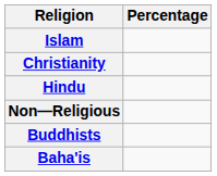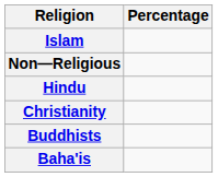 <table class="wikitable">
 <tr>
 <th>Religion</th>
 <th>Percentage</th>
 </tr>
 <tr>
 <th><a href='#'>Islam</a></th>
 <td></td>
 </tr>
 <tr>
-<th><a href='#'>Christianity</a></th>
+<th>Non—Religious</th>
 <td></td>
 </tr>
 <tr>
 <th><a href='#'>Hindu</a></th>
 <td></td>
 </tr>
 <tr>
-<th>Non—Religious</th>
+<th><a href='#'>Christianity</a></th>
 <td></td>
 </tr>
 <tr>
 <th><a href='#'>Buddhists</a></th>
 <td></td>
 </tr>
 <tr>
 <th><a href='#'>Baha'is</a></th>
 <td></td>
 </tr>
 </table>
